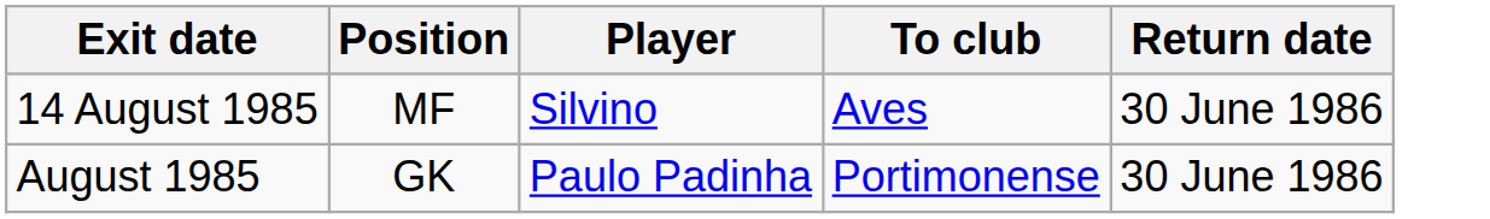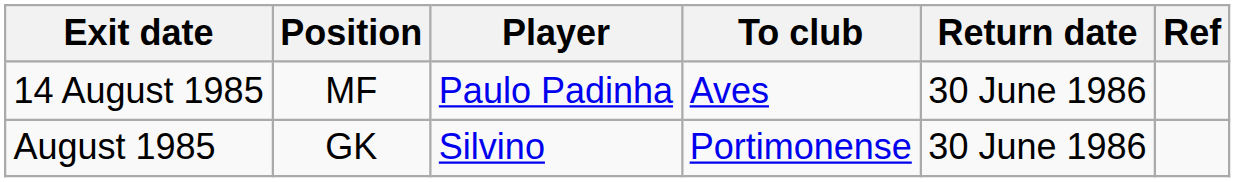 <table class="wikitable">
 <tr>
 <th>Exit date</th>
 <th>Position</th>
 <th>Player</th>
 <th>To club</th>
 <th>Return date</th>
+<th>Ref</th>
 </tr>
 <tr>
 <td>14 August 1985</td>
 <td style="text-align:center;">MF</td>
-<td style="text-align:left;"><a href='#'>Silvino</a></td>
+<td style="text-align:left;"><a href='#'>Paulo Padinha</a></td>
 <td style="text-align:left;"><a href='#'>Aves</a></td>
 <td>30 June 1986</td>
+<td></td>
 </tr>
 <tr>
 <td>August 1985</td>
 <td style="text-align:center;">GK</td>
-<td style="text-align:left;"><a href='#'>Paulo Padinha</a></td>
+<td style="text-align:left;"><a href='#'>Silvino</a></td>
 <td style="text-align:left;"><a href='#'>Portimonense</a></td>
 <td>30 June 1986</td>
+<td></td>
 </tr>
 </table>
